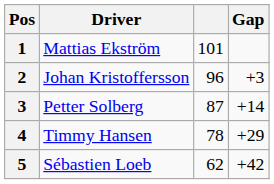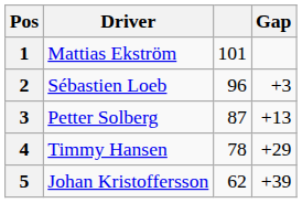 <table class="wikitable" style="font-size: 95%;">
 <tr>
 <th>Pos</th>
 <th>Driver</th>
 <th></th>
 <th>Gap</th>
 </tr>
 <tr>
 <th>1</th>
 <td> <a href='#'>Mattias Ekström</a></td>
 <td align="right">101</td>
 <td align="right"></td>
 </tr>
 <tr>
 <th>2</th>
-<td> <a href='#'>Johan Kristoffersson</a></td>
+<td> <a href='#'>Sébastien Loeb</a></td>
 <td align="right">96</td>
 <td align="right">+3</td>
 </tr>
 <tr>
 <th>3</th>
 <td> <a href='#'>Petter Solberg</a></td>
 <td align="right">87</td>
-<td align="right">+14</td>
+<td align="right">+13</td>
 </tr>
 <tr>
 <th>4</th>
 <td> <a href='#'>Timmy Hansen</a></td>
 <td align="right">78</td>
 <td align="right">+29</td>
 </tr>
 <tr>
 <th>5</th>
-<td> <a href='#'>Sébastien Loeb</a></td>
+<td> <a href='#'>Johan Kristoffersson</a></td>
 <td align="right">62</td>
-<td align="right">+42</td>
+<td align="right">+39</td>
 </tr>
 </table>
